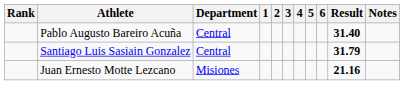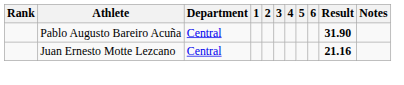 <table class="sortable wikitable" style="text-align:center">
 <tr>
 <th>Rank</th>
 <th>Athlete</th>
 <th>Department</th>
 <th>1</th>
 <th>2</th>
 <th>3</th>
 <th>4</th>
 <th>5</th>
 <th>6</th>
 <th>Result</th>
 <th>Notes</th>
 </tr>
 <tr>
 <td></td>
 <td align="left">Pablo Augusto Bareiro Acuña</td>
 <td align="left"><a href='#'>Central</a></td>
 <td></td>
 <td></td>
 <td></td>
 <td></td>
 <td></td>
 <td></td>
-<td><strong>31.40</strong></td>
-<td></td>
-</tr>
-<tr>
-<td></td>
-<td align="left"><a href='#'>Santiago Luis Sasiain Gonzalez</a></td>
-<td align="left"><a href='#'>Central</a></td>
-<td></td>
-<td></td>
-<td></td>
-<td></td>
-<td></td>
-<td></td>
-<td><strong>31.79</strong></td>
+<td><strong>31.90</strong></td>
 <td></td>
 </tr>
 <tr>
 <td></td>
 <td align="left">Juan Ernesto Motte Lezcano</td>
-<td align="left"><a href='#'>Misiones</a></td>
+<td align="left"><a href='#'>Central</a></td>
 <td></td>
 <td></td>
 <td></td>
 <td></td>
 <td></td>
 <td></td>
 <td><strong>21.16</strong></td>
 <td></td>
 </tr>
 </table>
